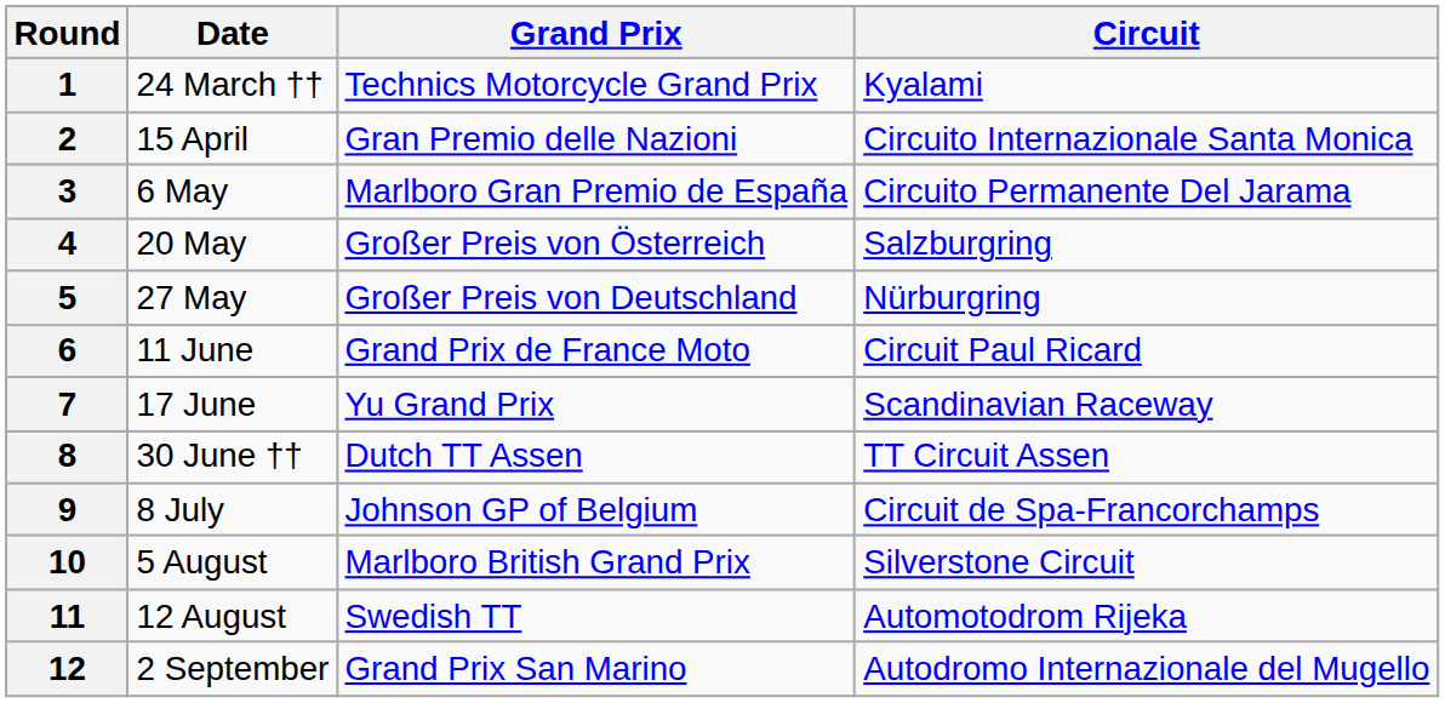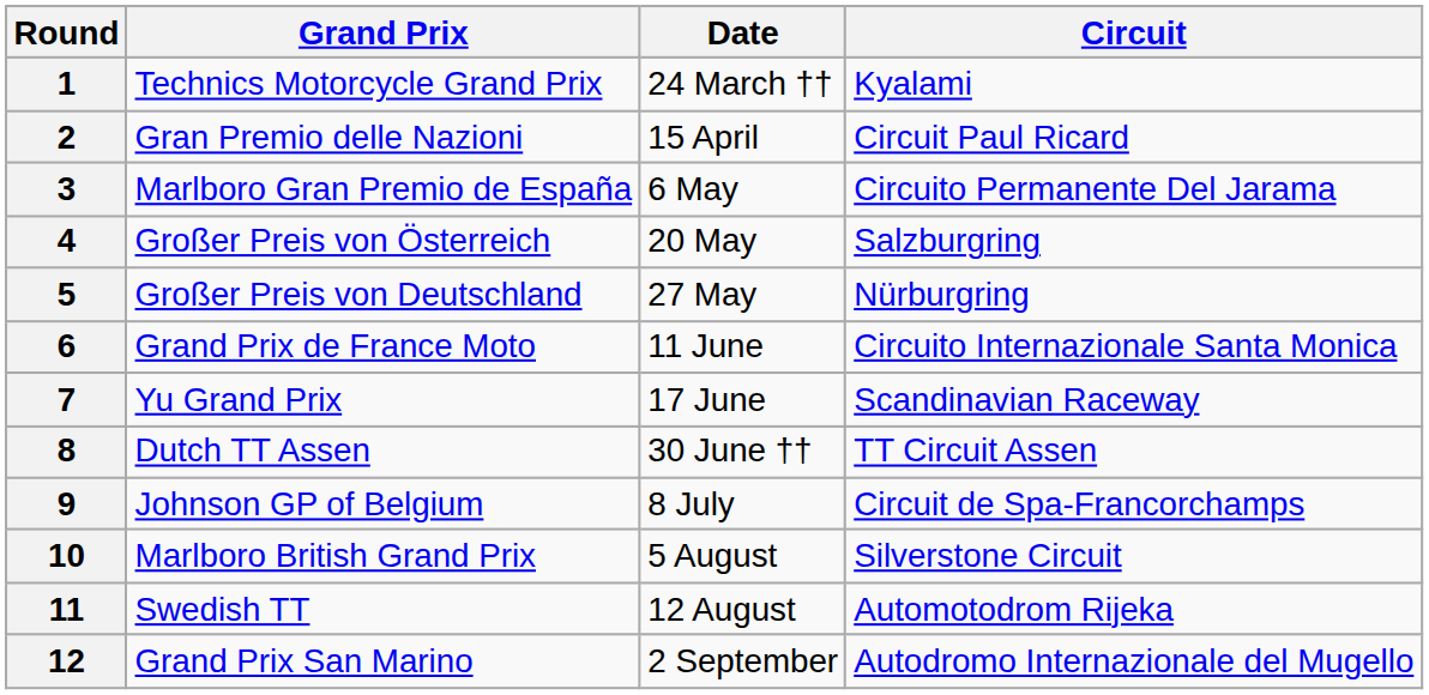 <table class="wikitable" style="font-size: 85%;">
 <tr>
 <th>Round</th>
+<th><a href='#'>Grand Prix</a></th>
 <th>Date</th>
-<th><a href='#'>Grand Prix</a></th>
 <th><a href='#'>Circuit</a></th>
 </tr>
 <tr>
 <th>1</th>
+<td> <a href='#'>Technics Motorcycle Grand Prix</a></td>
 <td>24 March ††</td>
-<td> <a href='#'>Technics Motorcycle Grand Prix</a></td>
 <td><a href='#'>Kyalami</a></td>
 </tr>
 <tr>
 <th>2</th>
+<td> <a href='#'>Gran Premio delle Nazioni</a></td>
 <td>15 April</td>
-<td> <a href='#'>Gran Premio delle Nazioni</a></td>
-<td><a href='#'>Circuito Internazionale Santa Monica</a></td>
+<td><a href='#'>Circuit Paul Ricard</a></td>
 </tr>
 <tr>
 <th>3</th>
+<td> <a href='#'>Marlboro Gran Premio de España</a></td>
 <td>6 May</td>
-<td> <a href='#'>Marlboro Gran Premio de España</a></td>
 <td><a href='#'>Circuito Permanente Del Jarama</a></td>
 </tr>
 <tr>
 <th>4</th>
+<td> <a href='#'>Großer Preis von Österreich</a></td>
 <td>20 May</td>
-<td> <a href='#'>Großer Preis von Österreich</a></td>
 <td><a href='#'>Salzburgring</a></td>
 </tr>
 <tr>
 <th>5</th>
+<td> <a href='#'>Großer Preis von Deutschland</a></td>
 <td>27 May</td>
-<td> <a href='#'>Großer Preis von Deutschland</a></td>
 <td><a href='#'>Nürburgring</a></td>
 </tr>
 <tr>
 <th>6</th>
+<td> <a href='#'>Grand Prix de France Moto</a></td>
 <td>11 June</td>
-<td> <a href='#'>Grand Prix de France Moto</a></td>
-<td><a href='#'>Circuit Paul Ricard</a></td>
+<td><a href='#'>Circuito Internazionale Santa Monica</a></td>
 </tr>
 <tr>
 <th>7</th>
+<td> <a href='#'>Yu Grand Prix</a></td>
 <td>17 June</td>
-<td> <a href='#'>Yu Grand Prix</a></td>
 <td><a href='#'>Scandinavian Raceway</a></td>
 </tr>
 <tr>
 <th>8</th>
+<td> <a href='#'>Dutch TT Assen</a></td>
 <td>30 June ††</td>
-<td> <a href='#'>Dutch TT Assen</a></td>
 <td><a href='#'>TT Circuit Assen</a></td>
 </tr>
 <tr>
 <th>9</th>
+<td> <a href='#'>Johnson GP of Belgium</a></td>
 <td>8 July</td>
-<td> <a href='#'>Johnson GP of Belgium</a></td>
 <td><a href='#'>Circuit de Spa-Francorchamps</a></td>
 </tr>
 <tr>
 <th>10</th>
+<td> <a href='#'>Marlboro British Grand Prix</a></td>
 <td>5 August</td>
-<td> <a href='#'>Marlboro British Grand Prix</a></td>
 <td><a href='#'>Silverstone Circuit</a></td>
 </tr>
 <tr>
 <th>11</th>
+<td> <a href='#'>Swedish TT</a></td>
 <td>12 August</td>
-<td> <a href='#'>Swedish TT</a></td>
 <td><a href='#'>Automotodrom Rijeka</a></td>
 </tr>
 <tr>
 <th>12</th>
+<td> <a href='#'>Grand Prix San Marino</a></td>
 <td>2 September</td>
-<td> <a href='#'>Grand Prix San Marino</a></td>
 <td><a href='#'>Autodromo Internazionale del Mugello</a></td>
 </tr>
 </table>
